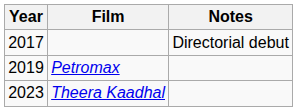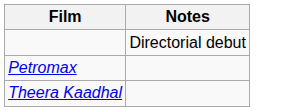 <table class="wikitable sortable">
 <tr>
-<th>Year</th>
 <th>Film</th>
 <th>Notes</th>
 </tr>
 <tr>
-<td>2017</td>
 <td></td>
 <td>Directorial debut</td>
 </tr>
 <tr>
-<td>2019</td>
 <td><em><a href='#'>Petromax</a></em></td>
 <td></td>
 </tr>
 <tr>
-<td>2023</td>
 <td><em><a href='#'>Theera Kaadhal</a></em></td>
 <td></td>
 </tr>
 </table>
